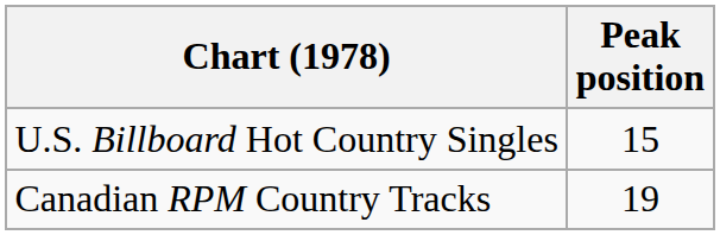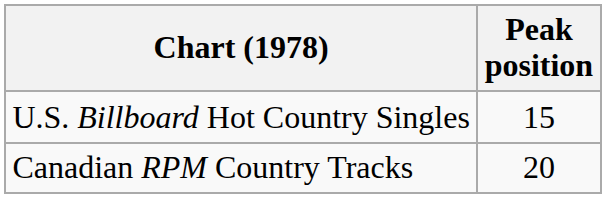 <table class="wikitable sortable">
 <tr>
 <th align="left">Chart (1978)</th>
 <th align="center">Peak<br>position</th>
 </tr>
 <tr>
 <td align="left">U.S. <em>Billboard</em> Hot Country Singles</td>
 <td align="center">15</td>
 </tr>
 <tr>
 <td align="left">Canadian <em>RPM</em> Country Tracks</td>
-<td align="center">19</td>
+<td align="center">20</td>
 </tr>
 </table>
